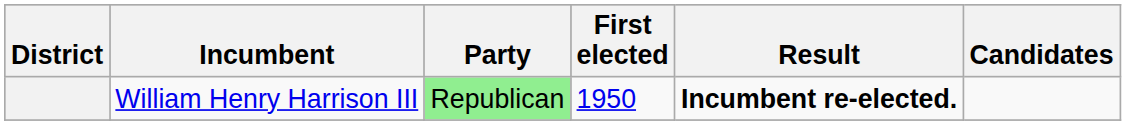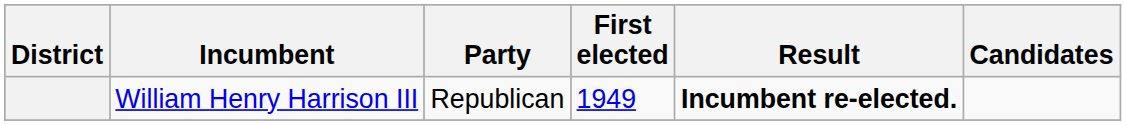 <table class=wikitable>
 <tr valign=bottom>
 <th>District</th>
 <th>Incumbent</th>
 <th>Party</th>
 <th>First<br>elected</th>
 <th>Result</th>
 <th>Candidates</th>
 </tr>
 <tr>
 <th></th>
 <td><a href='#'>William Henry Harrison III</a></td>
-<td style="background: lightgreen;">Republican</td>
-<td><a href='#'>1950</a></td>
+<td>Republican</td>
+<td><a href='#'>1949</a></td>
 <td><strong>Incumbent re-elected.</strong></td>
 <td nowrap></td>
 </tr>
 </table>
